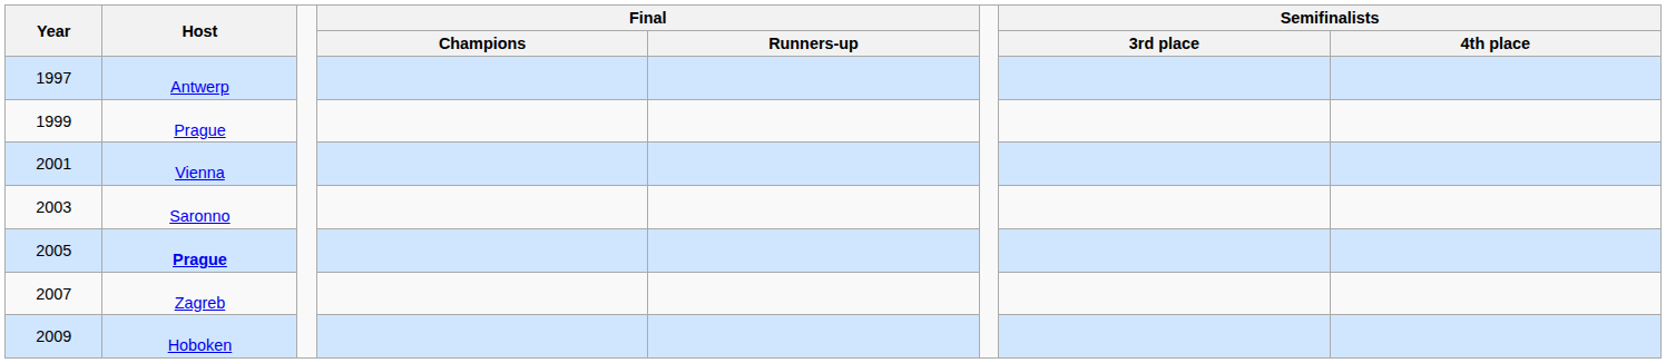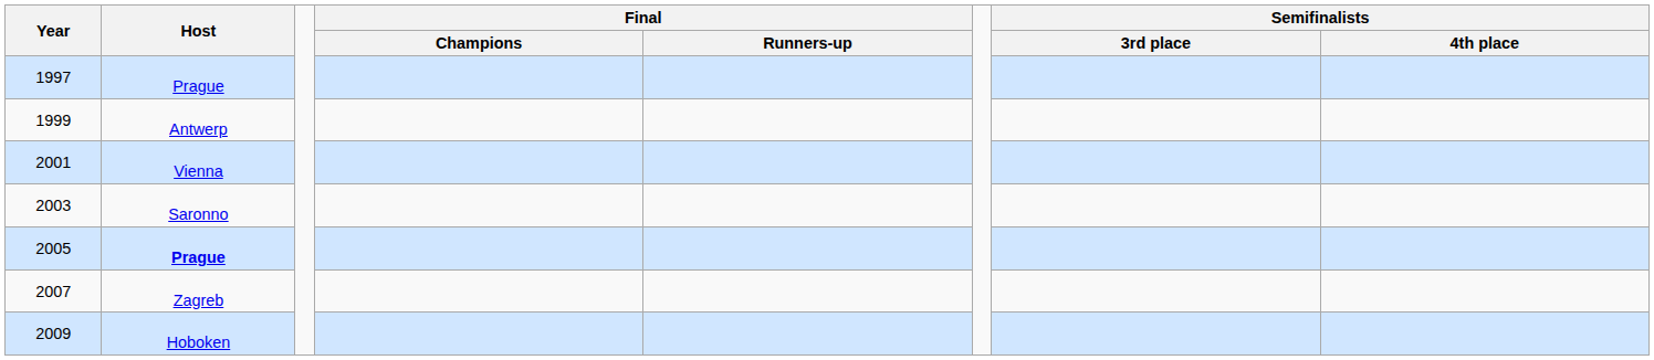 <table class="wikitable" style="font-size:90%; text-align: center;" width="75%">
 <tr>
 <th rowspan=2 width=5%>Year</th>
 <th rowspan=2 width=10%>Host</th>
 <td width=1% rowspan=18 style="border-top:none;border-bottom:none;"></td>
 <th colspan=2>Final</th>
 <td width=1% rowspan=18 style="border-top:none;border-bottom:none;"></td>
 <th colspan=2>Semifinalists</th>
 </tr>
 <tr>
 <th width=17%>Champions</th>
 <th width=17%>Runners-up</th>
 <th width=17%>3rd place</th>
 <th width=17%>4th place</th>
 </tr>
 <tr style="background: #D0E6FF;">
 <td>1997</td>
-<td><br><a href='#'>Antwerp</a></td>
+<td><br><a href='#'>Prague</a></td>
 <td><strong></strong></td>
 <td></td>
 <td></td>
 <td></td>
 </tr>
 <tr>
 <td>1999</td>
-<td><br><a href='#'>Prague</a></td>
+<td><br><a href='#'>Antwerp</a></td>
 <td><strong></strong></td>
 <td></td>
 <td></td>
 <td></td>
 </tr>
 <tr style="background: #D0E6FF;">
 <td>2001</td>
 <td><br><a href='#'>Vienna</a></td>
 <td><strong></strong></td>
 <td></td>
 <td></td>
 <td></td>
 </tr>
 <tr>
 <td>2003</td>
 <td><br><a href='#'>Saronno</a></td>
 <td><strong></strong></td>
 <td></td>
 <td></td>
 <td></td>
 </tr>
 <tr style="background: #D0E6FF;">
 <td>2005</td>
 <td><strong><br><a href='#'>Prague</a></strong></td>
 <td><strong></strong></td>
 <td></td>
 <td></td>
 <td></td>
 </tr>
 <tr>
 <td>2007</td>
 <td><br><a href='#'>Zagreb</a></td>
 <td><strong></strong></td>
 <td></td>
 <td></td>
 <td></td>
 </tr>
 <tr style="background: #D0E6FF;">
 <td>2009</td>
 <td><br><a href='#'>Hoboken</a></td>
 <td><strong></strong></td>
 <td></td>
 <td></td>
 <td></td>
 </tr>
 </table>
